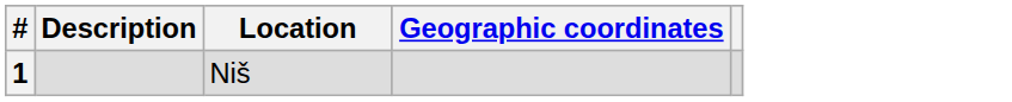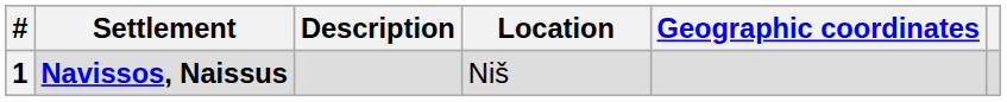 <table class="sortable plainrowheaders wikitable" style="cellspacing=2px; text-align:left; font-size:90%;">
 <tr style="font-size:100%; text-align:right;">
 <th ! scope="col" class="sortable">#</th>
+<th ! scope="col" class="sortable">Settlement</th>
 <th ! scope="col">Description</th>
 <th ! style="width:90px;" scope="col">Location</th>
 <th ! scope="col"><a href='#'>Geographic coordinates</a></th>
 <th ! scope="col"></th>
 </tr>
 <tr style="background:#ddd">
 <th scope="col">1</th>
+<td><strong><a href='#'>Navissos</a>, Naissus</strong></td>
 <td></td>
 <td style=text-align:left>Niš</td>
 <td></td>
 <td align=center></td>
 </tr>
 </table>
